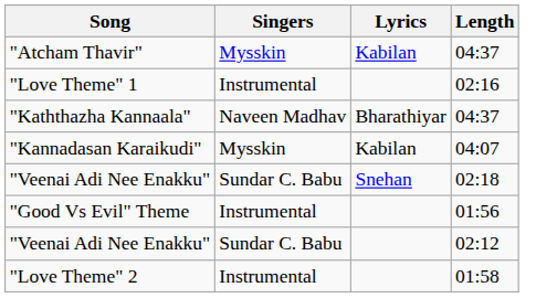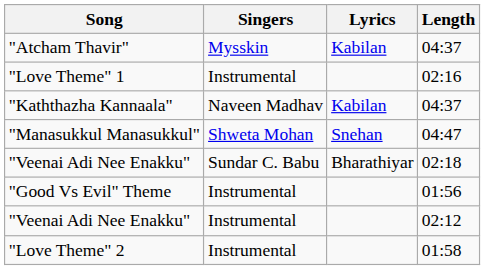 <table class="wikitable" style="font-size:95%;">
 <tr>
 <th>Song</th>
 <th>Singers</th>
 <th>Lyrics</th>
 <th>Length</th>
 </tr>
 <tr>
 <td>"Atcham Thavir"</td>
 <td><a href='#'>Mysskin</a></td>
 <td><a href='#'>Kabilan</a></td>
 <td>04:37</td>
 </tr>
 <tr>
 <td>"Love Theme" 1</td>
 <td>Instrumental</td>
 <td></td>
 <td>02:16</td>
 </tr>
 <tr>
 <td>"Kaththazha Kannaala"</td>
 <td>Naveen Madhav</td>
-<td>Bharathiyar</td>
+<td><a href='#'>Kabilan</a></td>
 <td>04:37</td>
 </tr>
 <tr>
-<td>"Kannadasan Karaikudi"</td>
-<td>Mysskin</td>
-<td>Kabilan</td>
-<td>04:07</td>
+<td>"Manasukkul Manasukkul"</td>
+<td><a href='#'>Shweta Mohan</a></td>
+<td><a href='#'>Snehan</a></td>
+<td>04:47</td>
 </tr>
 <tr>
 <td>"Veenai Adi Nee Enakku"</td>
 <td>Sundar C. Babu</td>
-<td><a href='#'>Snehan</a></td>
+<td>Bharathiyar</td>
 <td>02:18</td>
 </tr>
 <tr>
 <td>"Good Vs Evil" Theme</td>
 <td>Instrumental</td>
 <td></td>
 <td>01:56</td>
 </tr>
 <tr>
 <td>"Veenai Adi Nee Enakku"</td>
-<td>Sundar C. Babu</td>
+<td>Instrumental</td>
 <td></td>
 <td>02:12</td>
 </tr>
 <tr>
 <td>"Love Theme" 2</td>
 <td>Instrumental</td>
 <td></td>
 <td>01:58</td>
 </tr>
 </table>
